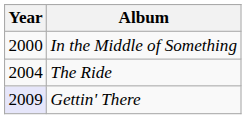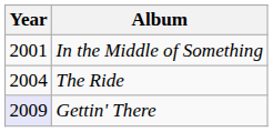 <table class="wikitable">
 <tr>
 <th>Year</th>
 <th>Album</th>
 </tr>
 <tr>
-<td>2000</td>
+<td>2001</td>
 <td><em>In the Middle of Something</em></td>
 </tr>
 <tr>
 <td>2004</td>
 <td><em>The Ride</em></td>
 </tr>
 <tr>
 <td style="background: lavender;">2009</td>
 <td><em>Gettin' There</em></td>
 </tr>
 </table>
